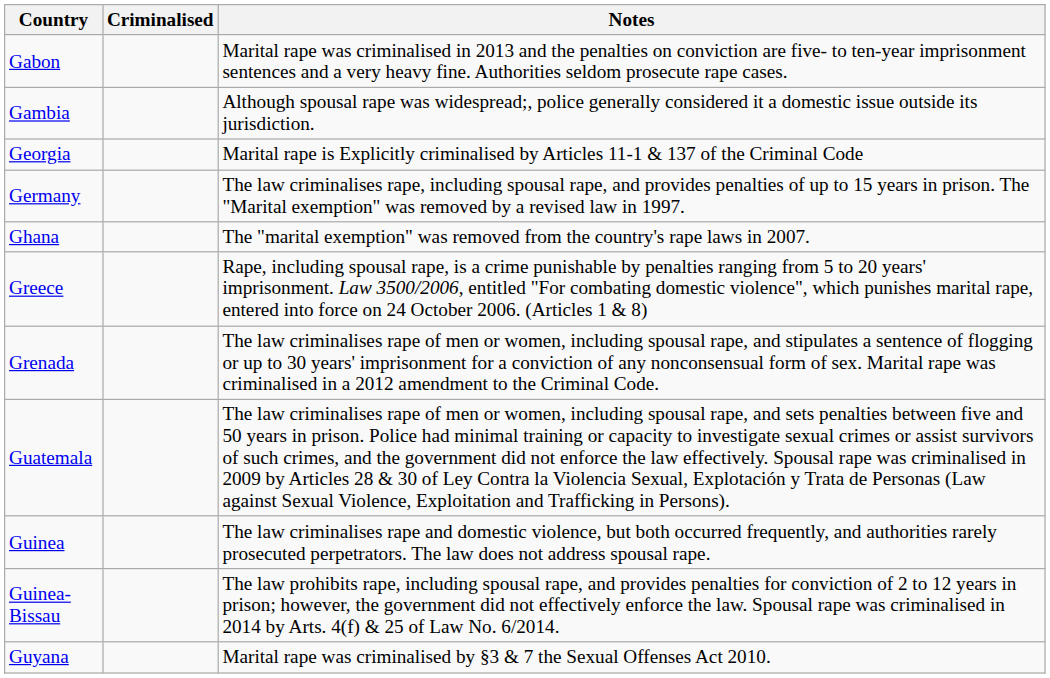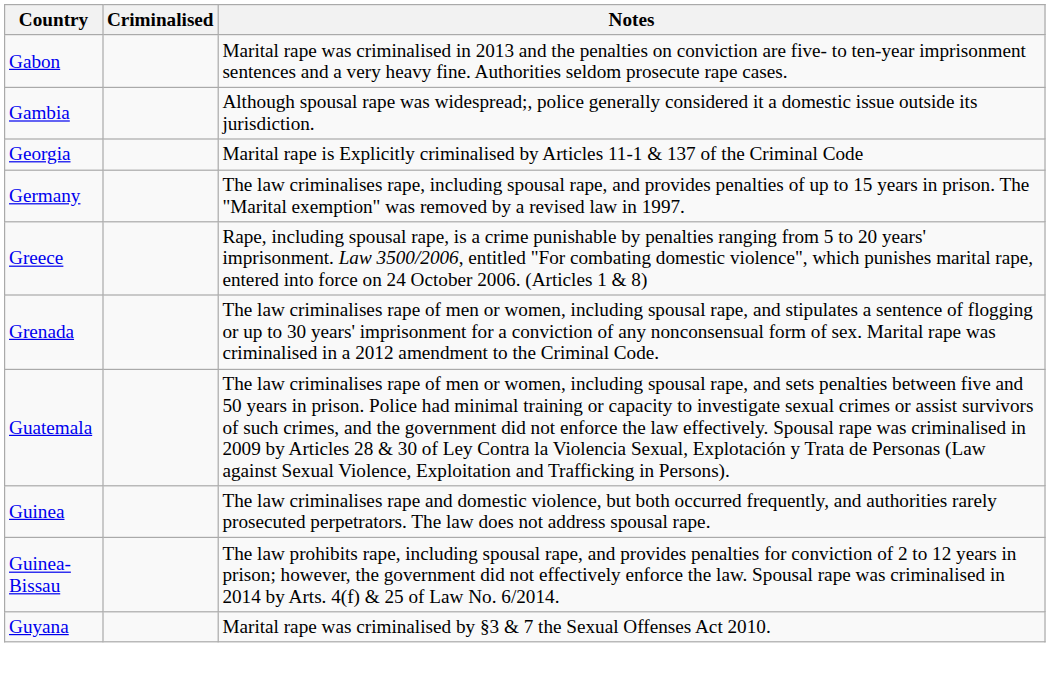 <table class="sortable wikitable">
 <tr>
 <th>Country</th>
 <th>Criminalised</th>
 <th ! class="unsortable">Notes</th>
 </tr>
 <tr>
 <td><a href='#'>Gabon</a></td>
 <td></td>
 <td>Marital rape was criminalised in 2013 and the penalties on conviction are five- to ten-year imprisonment sentences and a very heavy fine. Authorities seldom prosecute rape cases.</td>
 </tr>
 <tr>
 <td><a href='#'>Gambia</a></td>
 <td></td>
 <td>Although spousal rape was widespread;, police generally considered it a domestic issue outside its jurisdiction.</td>
 </tr>
 <tr>
 <td><a href='#'>Georgia</a></td>
 <td></td>
 <td>Marital rape is Explicitly criminalised by Articles 11-1 & 137 of the Criminal Code</td>
 </tr>
 <tr>
 <td><a href='#'>Germany</a></td>
 <td></td>
 <td>The law criminalises rape, including spousal rape, and provides penalties of up to 15 years in prison. The "Marital exemption" was removed by a revised law in 1997.</td>
-</tr>
-<tr>
-<td><a href='#'>Ghana</a></td>
-<td></td>
-<td>The "marital exemption" was removed from the country's rape laws in 2007.</td>
 </tr>
 <tr>
 <td><a href='#'>Greece</a></td>
 <td></td>
 <td>Rape, including spousal rape, is a crime punishable by penalties ranging from 5 to 20 years' imprisonment. <em>Law 3500/2006</em>, entitled "For combating domestic violence", which punishes marital rape, entered into force on 24 October 2006. (Articles 1 & 8)</td>
 </tr>
 <tr>
 <td><a href='#'>Grenada</a></td>
 <td></td>
 <td>The law criminalises rape of men or women, including spousal rape, and stipulates a sentence of flogging or up to 30 years' imprisonment for a conviction of any nonconsensual form of sex. Marital rape was criminalised in a 2012 amendment to the Criminal Code.</td>
 </tr>
 <tr>
 <td><a href='#'>Guatemala</a></td>
 <td></td>
 <td>The law criminalises rape of men or women, including spousal rape, and sets penalties between five and 50 years in prison. Police had minimal training or capacity to investigate sexual crimes or assist survivors of such crimes, and the government did not enforce the law effectively. Spousal rape was criminalised in 2009 by Articles 28 & 30 of Ley Contra la Violencia Sexual, Explotación y Trata de Personas (Law against Sexual Violence, Exploitation and Trafficking in Persons).</td>
 </tr>
 <tr>
 <td><a href='#'>Guinea</a></td>
 <td></td>
 <td>The law criminalises rape and domestic violence, but both occurred frequently, and authorities rarely prosecuted perpetrators. The law does not address spousal rape.</td>
 </tr>
 <tr>
 <td><a href='#'>Guinea-Bissau</a></td>
 <td></td>
 <td>The law prohibits rape, including spousal rape, and provides penalties for conviction of 2 to 12 years in prison; however, the government did not effectively enforce the law. Spousal rape was criminalised in 2014 by Arts. 4(f) & 25 of Law No. 6/2014.</td>
 </tr>
 <tr>
 <td><a href='#'>Guyana</a></td>
 <td></td>
 <td>Marital rape was criminalised by §3 & 7 the Sexual Offenses Act 2010.</td>
 </tr>
 </table>
